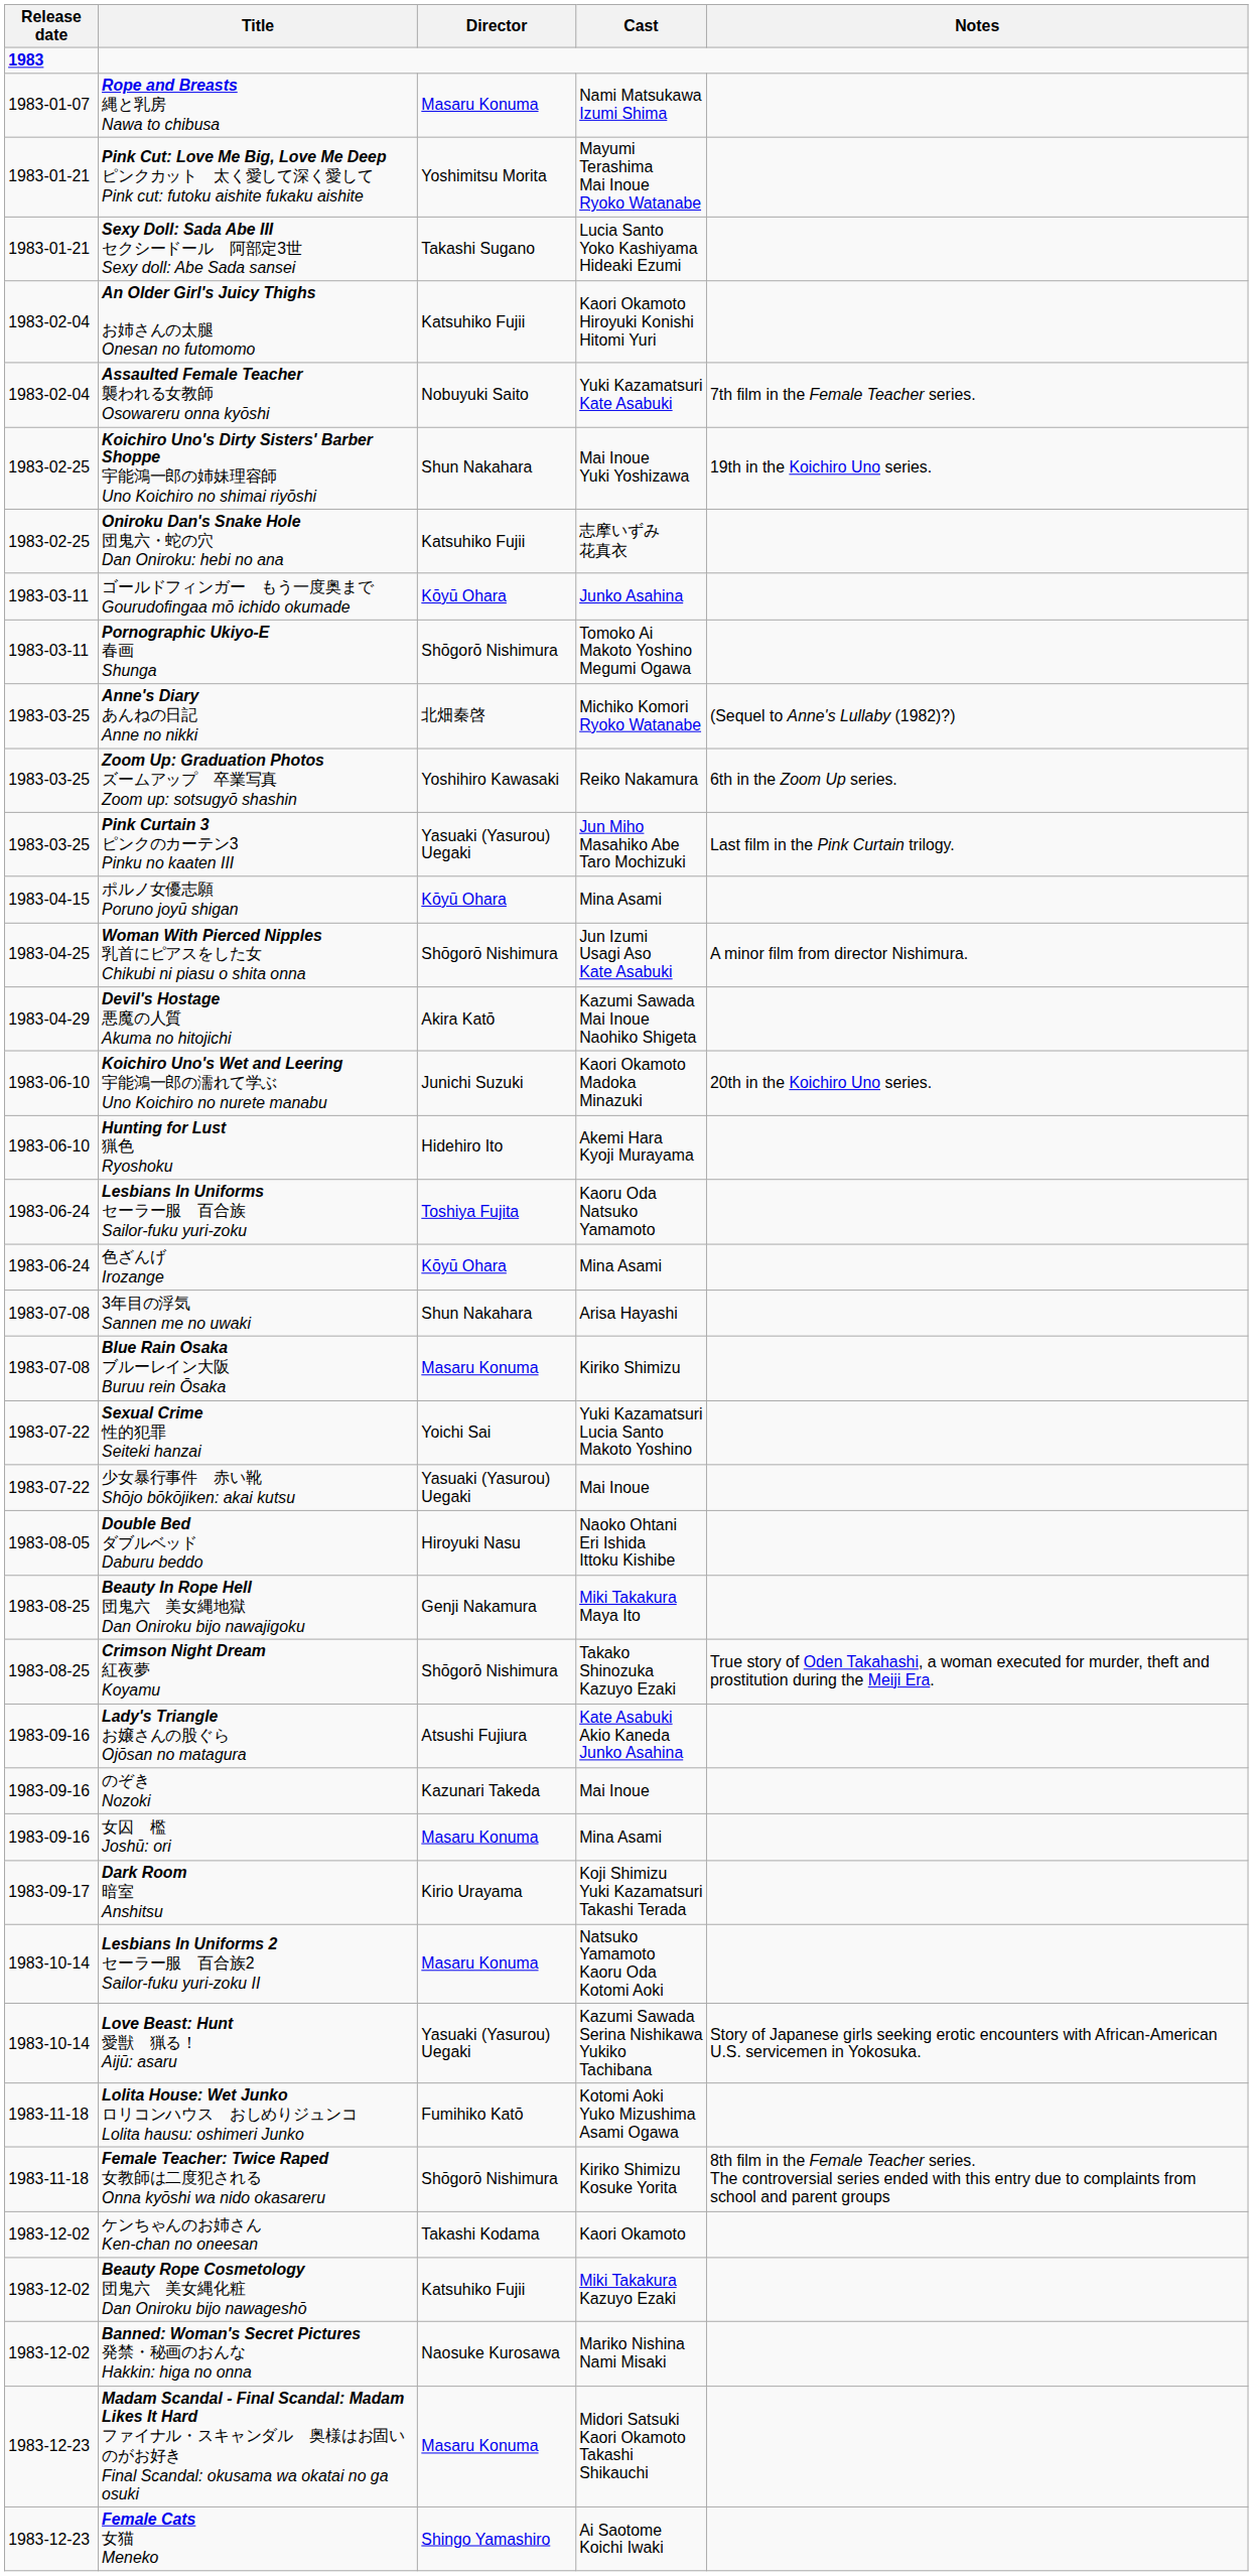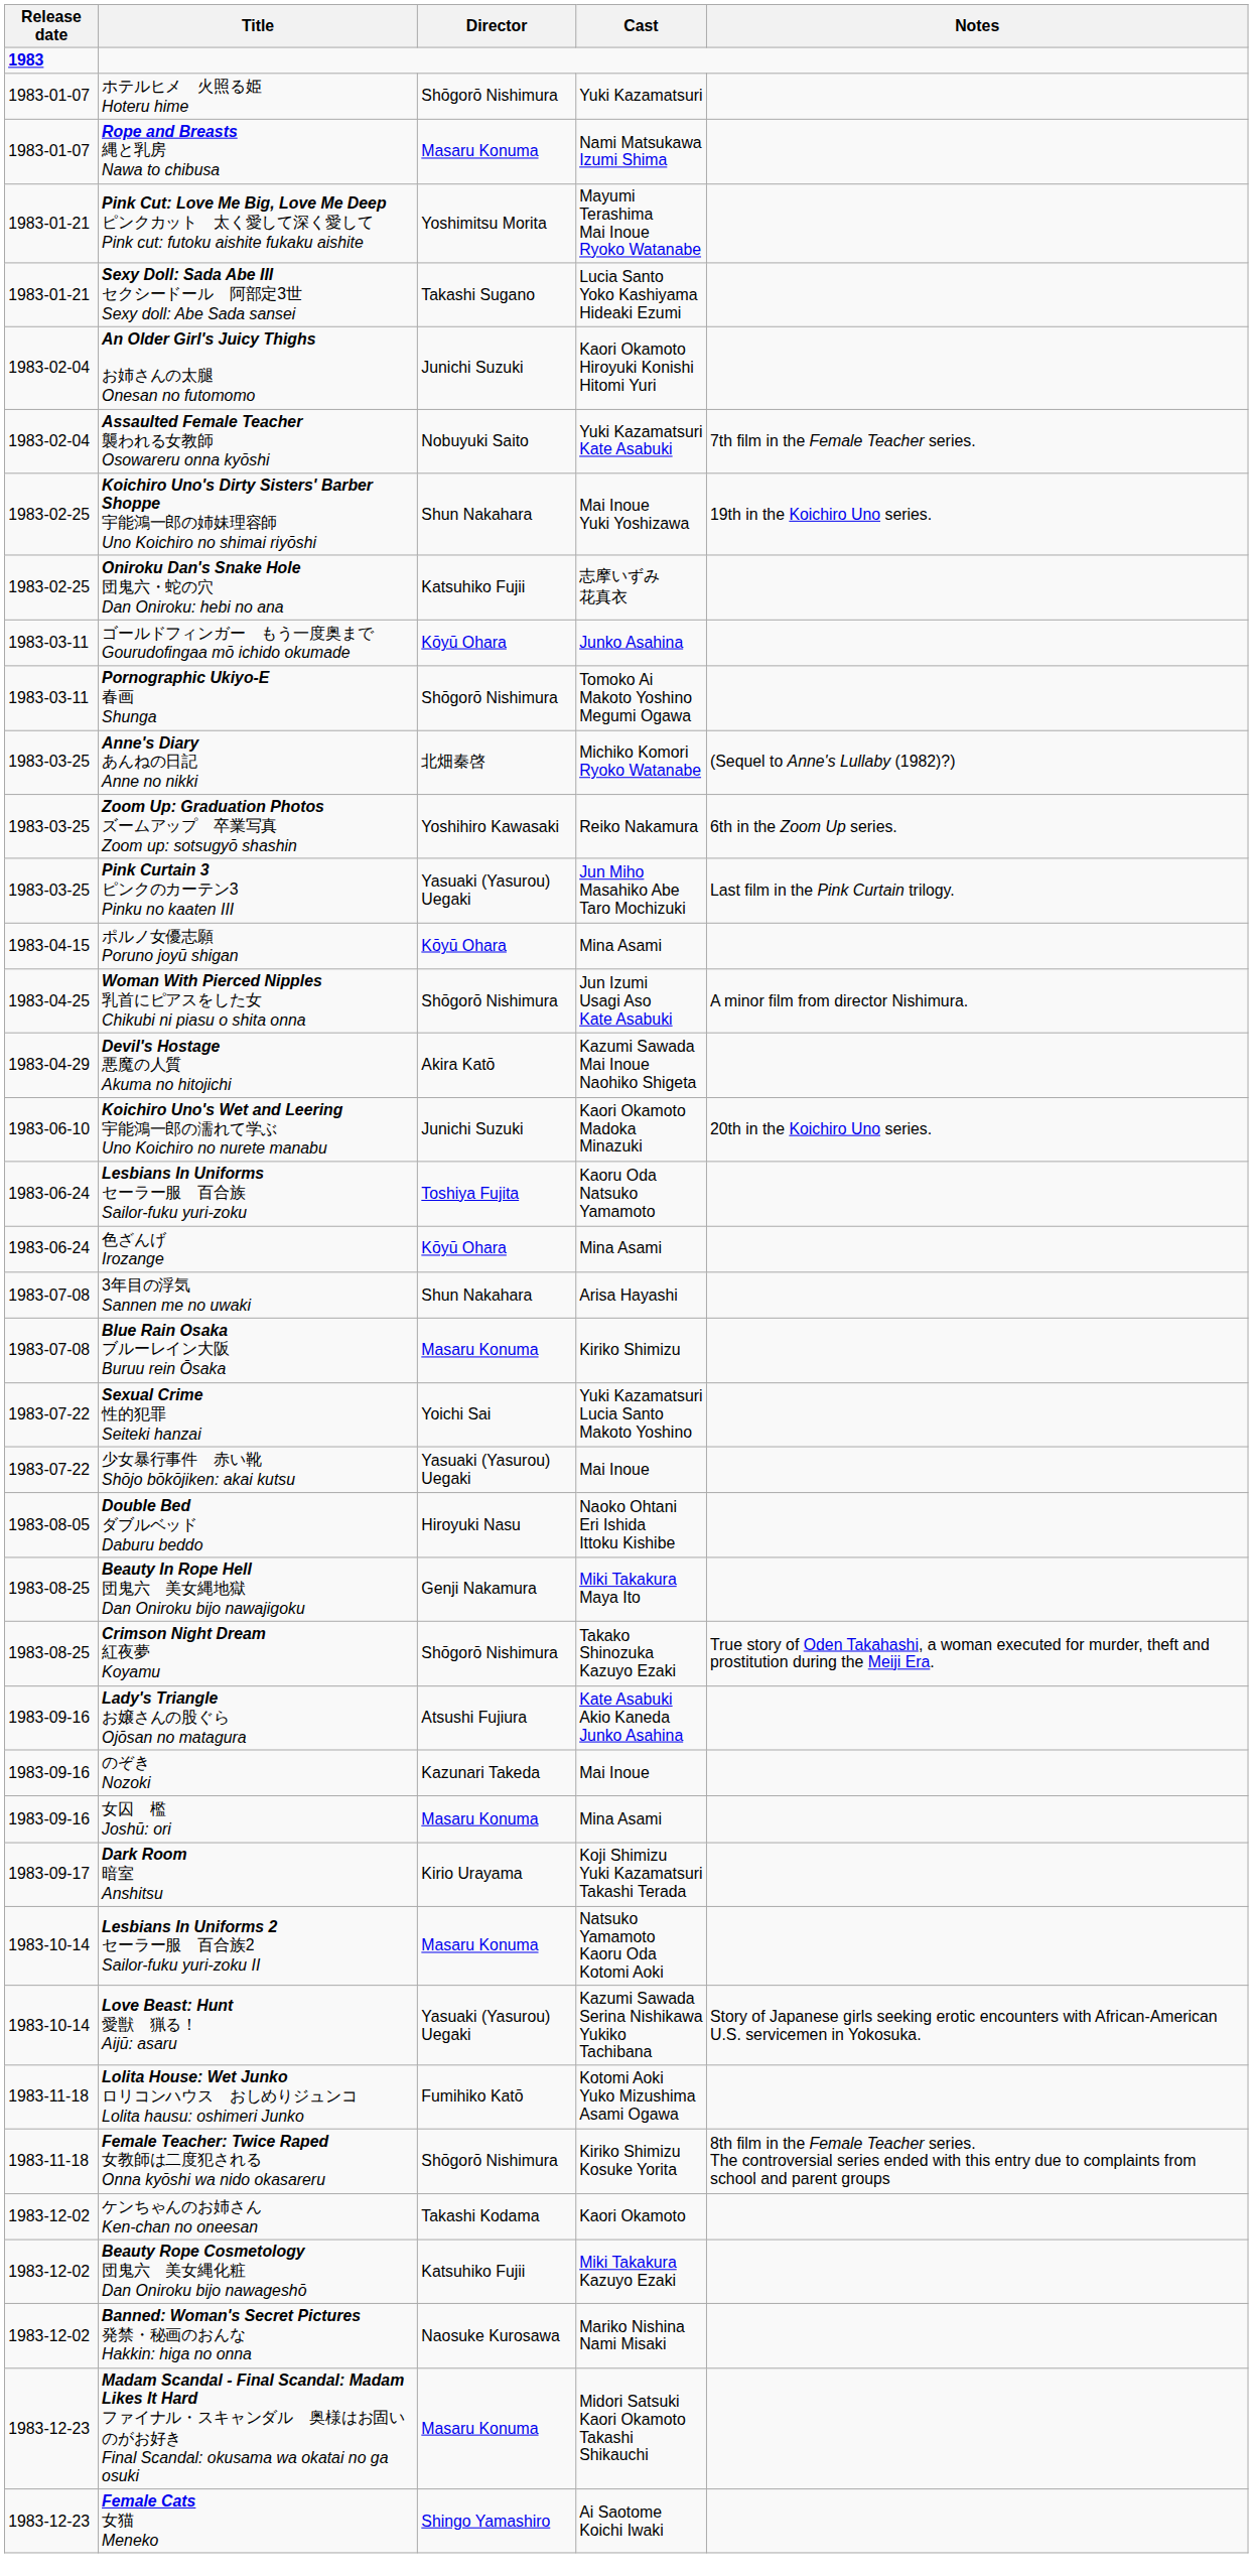 <table class="wikitable">
 <tr>
 <th>Release date</th>
 <th>Title</th>
 <th>Director</th>
 <th>Cast</th>
 <th>Notes</th>
 </tr>
 <tr>
 <td><strong><a href='#'>1983</a></strong></td>
+</tr>
+<tr>
+<td>1983-01-07</td>
+<td>ホテルヒメ　火照る姫<br><em>Hoteru hime</em></td>
+<td>Shōgorō Nishimura</td>
+<td>Yuki Kazamatsuri</td>
+<td></td>
 </tr>
 <tr>
 <td>1983-01-07</td>
 <td><strong><em><a href='#'>Rope and Breasts</a></em></strong><br>縄と乳房<br><em>Nawa to chibusa</em></td>
 <td><a href='#'>Masaru Konuma</a></td>
 <td>Nami Matsukawa<br><a href='#'>Izumi Shima</a></td>
 <td></td>
 </tr>
 <tr>
 <td>1983-01-21</td>
 <td><strong><em>Pink Cut: Love Me Big, Love Me Deep</em></strong><br>ピンクカット　太く愛して深く愛して<br><em>Pink cut: futoku aishite fukaku aishite</em></td>
 <td>Yoshimitsu Morita</td>
 <td>Mayumi Terashima<br>Mai Inoue<br><a href='#'>Ryoko Watanabe</a></td>
 <td></td>
 </tr>
 <tr>
 <td>1983-01-21</td>
 <td><strong><em>Sexy Doll: Sada Abe III</em></strong><br>セクシードール　阿部定3世<br><em>Sexy doll: Abe Sada sansei</em></td>
 <td>Takashi Sugano</td>
 <td>Lucia Santo<br>Yoko Kashiyama<br>Hideaki Ezumi</td>
 <td></td>
 </tr>
 <tr>
 <td>1983-02-04</td>
 <td><strong><em>An Older Girl's Juicy Thighs<br></em></strong><br>お姉さんの太腿<br><em>Onesan no futomomo</em></td>
-<td>Katsuhiko Fujii</td>
+<td>Junichi Suzuki</td>
 <td>Kaori Okamoto<br>Hiroyuki Konishi<br>Hitomi Yuri</td>
 <td></td>
 </tr>
 <tr>
 <td>1983-02-04</td>
 <td><strong><em>Assaulted Female Teacher</em></strong><br>襲われる女教師<br><em>Osowareru onna kyōshi</em></td>
 <td>Nobuyuki Saito</td>
 <td>Yuki Kazamatsuri<br><a href='#'>Kate Asabuki</a></td>
 <td>7th film in the <em>Female Teacher</em> series.</td>
 </tr>
 <tr>
 <td>1983-02-25</td>
 <td><strong><em>Koichiro Uno's Dirty Sisters' Barber Shoppe</em></strong><br>宇能鴻一郎の姉妹理容師<br><em>Uno Koichiro no shimai riyōshi</em></td>
 <td>Shun Nakahara</td>
 <td>Mai Inoue<br>Yuki Yoshizawa</td>
 <td>19th in the <a href='#'>Koichiro Uno</a> series.</td>
 </tr>
 <tr>
 <td>1983-02-25</td>
 <td><strong><em>Oniroku Dan's Snake Hole</em></strong><br>団鬼六・蛇の穴<br><em>Dan Oniroku: hebi no ana</em></td>
 <td>Katsuhiko Fujii</td>
 <td>志摩いずみ<br>花真衣</td>
 <td></td>
 </tr>
 <tr>
 <td>1983-03-11</td>
 <td>ゴールドフィンガー　もう一度奥まで<br><em>Gourudofingaa mō ichido okumade</em></td>
 <td><a href='#'>Kōyū Ohara</a></td>
 <td><a href='#'>Junko Asahina</a></td>
 <td></td>
 </tr>
 <tr>
 <td>1983-03-11</td>
 <td><strong><em>Pornographic Ukiyo-E</em></strong><br>春画<br><em>Shunga</em></td>
 <td>Shōgorō Nishimura</td>
 <td>Tomoko Ai<br>Makoto Yoshino<br>Megumi Ogawa</td>
 <td></td>
 </tr>
 <tr>
 <td>1983-03-25</td>
 <td><strong><em>Anne's Diary</em></strong><br>あんねの日記<br><em>Anne no nikki</em></td>
 <td>北畑秦啓</td>
 <td>Michiko Komori<br><a href='#'>Ryoko Watanabe</a></td>
 <td>(Sequel to <em>Anne's Lullaby</em> (1982)?)</td>
 </tr>
 <tr>
 <td>1983-03-25</td>
 <td><strong><em>Zoom Up: Graduation Photos</em></strong><br>ズームアップ　卒業写真<br><em>Zoom up: sotsugyō shashin</em></td>
 <td>Yoshihiro Kawasaki</td>
 <td>Reiko Nakamura</td>
 <td>6th in the <em>Zoom Up</em> series.</td>
 </tr>
 <tr>
 <td>1983-03-25</td>
 <td><strong><em>Pink Curtain 3</em></strong><br>ピンクのカーテン3<br><em>Pinku no kaaten III</em></td>
 <td>Yasuaki (Yasurou) Uegaki</td>
 <td><a href='#'>Jun Miho</a><br>Masahiko Abe<br>Taro Mochizuki</td>
 <td>Last film in the <em>Pink Curtain</em> trilogy.</td>
 </tr>
 <tr>
 <td>1983-04-15</td>
 <td>ポルノ女優志願<br><em>Poruno joyū shigan</em></td>
 <td><a href='#'>Kōyū Ohara</a></td>
 <td>Mina Asami</td>
 <td></td>
 </tr>
 <tr>
 <td>1983-04-25</td>
 <td><strong><em>Woman With Pierced Nipples</em></strong><br>乳首にピアスをした女<br><em>Chikubi ni piasu o shita onna</em></td>
 <td>Shōgorō Nishimura</td>
 <td>Jun Izumi<br>Usagi Aso<br><a href='#'>Kate Asabuki</a></td>
 <td>A minor film from director Nishimura.</td>
 </tr>
 <tr>
 <td>1983-04-29</td>
 <td><strong><em>Devil's Hostage</em></strong><br>悪魔の人質<br><em>Akuma no hitojichi</em></td>
 <td>Akira Katō</td>
 <td>Kazumi Sawada<br>Mai Inoue<br>Naohiko Shigeta</td>
 <td></td>
 </tr>
 <tr>
 <td>1983-06-10</td>
 <td><strong><em>Koichiro Uno's Wet and Leering</em></strong><br>宇能鴻一郎の濡れて学ぶ<br><em>Uno Koichiro no nurete manabu</em></td>
 <td>Junichi Suzuki</td>
 <td>Kaori Okamoto<br>Madoka Minazuki</td>
 <td>20th in the <a href='#'>Koichiro Uno</a> series.</td>
-</tr>
-<tr>
-<td>1983-06-10</td>
-<td><strong><em>Hunting for Lust</em></strong><br>猟色<br><em>Ryoshoku</em></td>
-<td>Hidehiro Ito</td>
-<td>Akemi Hara<br>Kyoji Murayama</td>
-<td></td>
 </tr>
 <tr>
 <td>1983-06-24</td>
 <td><strong><em>Lesbians In Uniforms</em></strong><br>セーラー服　百合族<br><em>Sailor-fuku yuri-zoku</em></td>
 <td><a href='#'>Toshiya Fujita</a></td>
 <td>Kaoru Oda<br>Natsuko Yamamoto</td>
 <td></td>
 </tr>
 <tr>
 <td>1983-06-24</td>
 <td>色ざんげ<br><em>Irozange</em></td>
 <td><a href='#'>Kōyū Ohara</a></td>
 <td>Mina Asami</td>
 <td></td>
 </tr>
 <tr>
 <td>1983-07-08</td>
 <td>3年目の浮気<br><em>Sannen me no uwaki</em></td>
 <td>Shun Nakahara</td>
 <td>Arisa Hayashi</td>
 <td></td>
 </tr>
 <tr>
 <td>1983-07-08</td>
 <td><strong><em>Blue Rain Osaka</em></strong><br>ブルーレイン大阪<br><em>Buruu rein Ōsaka</em></td>
 <td><a href='#'>Masaru Konuma</a></td>
 <td>Kiriko Shimizu</td>
 <td></td>
 </tr>
 <tr>
 <td>1983-07-22</td>
 <td><strong><em>Sexual Crime</em></strong><br>性的犯罪<br><em>Seiteki hanzai</em></td>
 <td>Yoichi Sai</td>
 <td>Yuki Kazamatsuri<br>Lucia Santo<br>Makoto Yoshino</td>
 <td></td>
 </tr>
 <tr>
 <td>1983-07-22</td>
 <td>少女暴行事件　赤い靴<br><em>Shōjo bōkōjiken: akai kutsu</em></td>
 <td>Yasuaki (Yasurou) Uegaki</td>
 <td>Mai Inoue</td>
 <td></td>
 </tr>
 <tr>
 <td>1983-08-05</td>
 <td><strong><em>Double Bed</em></strong><br>ダブルベッド<br><em>Daburu beddo</em></td>
 <td>Hiroyuki Nasu</td>
 <td>Naoko Ohtani<br>Eri Ishida<br>Ittoku Kishibe</td>
 <td></td>
 </tr>
 <tr>
 <td>1983-08-25</td>
 <td><strong><em>Beauty In Rope Hell</em></strong><br>団鬼六　美女縄地獄<br><em>Dan Oniroku bijo nawajigoku</em></td>
 <td>Genji Nakamura</td>
 <td><a href='#'>Miki Takakura</a><br>Maya Ito</td>
 <td></td>
 </tr>
 <tr>
 <td>1983-08-25</td>
 <td><strong><em>Crimson Night Dream</em></strong><br>紅夜夢<br><em>Koyamu</em></td>
 <td>Shōgorō Nishimura</td>
 <td>Takako Shinozuka<br>Kazuyo Ezaki</td>
 <td>True story of <a href='#'>Oden Takahashi</a>, a woman executed for murder, theft and prostitution during the <a href='#'>Meiji Era</a>.</td>
 </tr>
 <tr>
 <td>1983-09-16</td>
 <td><strong><em>Lady's Triangle</em></strong><br>お嬢さんの股ぐら<br><em>Ojōsan no matagura</em></td>
 <td>Atsushi Fujiura</td>
 <td><a href='#'>Kate Asabuki</a><br>Akio Kaneda<br><a href='#'>Junko Asahina</a></td>
 <td></td>
 </tr>
 <tr>
 <td>1983-09-16</td>
 <td>のぞき<br><em>Nozoki</em></td>
 <td>Kazunari Takeda</td>
 <td>Mai Inoue</td>
 <td></td>
 </tr>
 <tr>
 <td>1983-09-16</td>
 <td>女囚　檻<br><em>Joshū: ori</em></td>
 <td><a href='#'>Masaru Konuma</a></td>
 <td>Mina Asami</td>
 <td></td>
 </tr>
 <tr>
 <td>1983-09-17</td>
 <td><strong><em>Dark Room</em></strong><br>暗室<br><em>Anshitsu</em></td>
 <td>Kirio Urayama</td>
 <td>Koji Shimizu<br>Yuki Kazamatsuri<br>Takashi Terada</td>
 <td></td>
 </tr>
 <tr>
 <td>1983-10-14</td>
 <td><strong><em>Lesbians In Uniforms 2</em></strong><br>セーラー服　百合族2<br><em>Sailor-fuku yuri-zoku II</em></td>
 <td><a href='#'>Masaru Konuma</a></td>
 <td>Natsuko Yamamoto<br>Kaoru Oda<br>Kotomi Aoki</td>
 <td></td>
 </tr>
 <tr>
 <td>1983-10-14</td>
 <td><strong><em>Love Beast: Hunt</em></strong><br>愛獣　猟る！<br><em>Aijū: asaru</em></td>
 <td>Yasuaki (Yasurou) Uegaki</td>
 <td>Kazumi Sawada<br>Serina Nishikawa<br>Yukiko Tachibana</td>
 <td>Story of Japanese girls seeking erotic encounters with African-American U.S. servicemen in Yokosuka.</td>
 </tr>
 <tr>
 <td>1983-11-18</td>
 <td><strong><em>Lolita House: Wet Junko</em></strong><br>ロリコンハウス　おしめりジュンコ<br><em>Lolita hausu: oshimeri Junko</em></td>
 <td>Fumihiko Katō</td>
 <td>Kotomi Aoki<br>Yuko Mizushima<br>Asami Ogawa</td>
 <td></td>
 </tr>
 <tr>
 <td>1983-11-18</td>
 <td><strong><em>Female Teacher: Twice Raped</em></strong><br>女教師は二度犯される<br><em>Onna kyōshi wa nido okasareru</em></td>
 <td>Shōgorō Nishimura</td>
 <td>Kiriko Shimizu<br>Kosuke Yorita</td>
 <td>8th film in the <em>Female Teacher</em> series.<br>The controversial series ended with this entry due to complaints from school and parent groups</td>
 </tr>
 <tr>
 <td>1983-12-02</td>
 <td>ケンちゃんのお姉さん<br><em>Ken-chan no oneesan</em></td>
 <td>Takashi Kodama</td>
 <td>Kaori Okamoto</td>
 <td></td>
 </tr>
 <tr>
 <td>1983-12-02</td>
 <td><strong><em>Beauty Rope Cosmetology</em></strong><br>団鬼六　美女縄化粧<br><em>Dan Oniroku bijo nawageshō</em></td>
 <td>Katsuhiko Fujii</td>
 <td><a href='#'>Miki Takakura</a><br>Kazuyo Ezaki</td>
 <td></td>
 </tr>
 <tr>
 <td>1983-12-02</td>
 <td><strong><em>Banned: Woman's Secret Pictures</em></strong><br>発禁・秘画のおんな<br><em>Hakkin: higa no onna</em></td>
 <td>Naosuke Kurosawa</td>
 <td>Mariko Nishina<br>Nami Misaki</td>
 <td></td>
 </tr>
 <tr>
 <td>1983-12-23</td>
 <td><strong><em>Madam Scandal - Final Scandal: Madam Likes It Hard</em></strong><br>ファイナル・スキャンダル　奥様はお固いのがお好き<br><em>Final Scandal: okusama wa okatai no ga osuki</em></td>
 <td><a href='#'>Masaru Konuma</a></td>
 <td>Midori Satsuki<br>Kaori Okamoto<br>Takashi Shikauchi</td>
 <td></td>
 </tr>
 <tr>
 <td>1983-12-23</td>
 <td><strong><em><a href='#'>Female Cats</a></em></strong><br>女猫<br><em>Meneko</em></td>
 <td><a href='#'>Shingo Yamashiro</a></td>
 <td>Ai Saotome<br>Koichi Iwaki</td>
 <td></td>
 </tr>
 </table>
